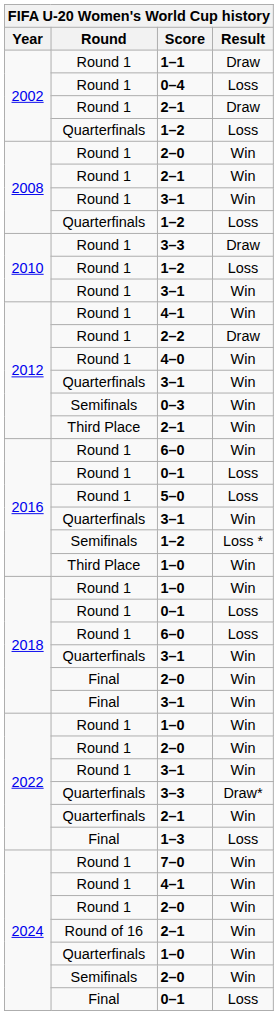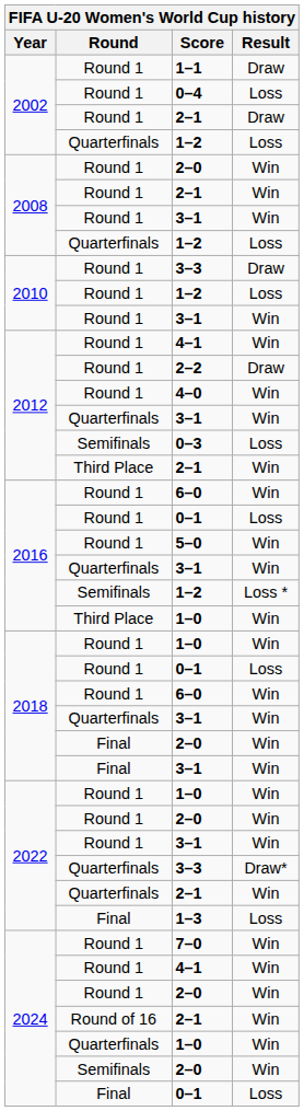 <table class="wikitable" style="text-align: center;font-size:95%;">
 <tr>
 <th colspan=4>FIFA U-20 Women's World Cup history</th>
 </tr>
 <tr>
 <th>Year</th>
 <th>Round</th>
 <th>Score</th>
 <th>Result</th>
 </tr>
 <tr>
 <td rowspan=4><a href='#'>2002</a></td>
 <td>Round 1</td>
 <td align="left"> <strong>1–1</strong> </td>
 <td>Draw</td>
 </tr>
 <tr>
 <td>Round 1</td>
 <td align="left"> <strong>0–4</strong> </td>
 <td>Loss</td>
 </tr>
 <tr>
 <td>Round 1</td>
 <td align="left"> <strong>2–1</strong> </td>
 <td>Draw</td>
 </tr>
 <tr>
 <td>Quarterfinals</td>
 <td align="left"> <strong>1–2</strong> </td>
 <td>Loss</td>
 </tr>
 <tr>
 <td rowspan=4><a href='#'>2008</a></td>
 <td>Round 1</td>
 <td align="left"> <strong>2–0</strong> </td>
 <td>Win</td>
 </tr>
 <tr>
 <td>Round 1</td>
 <td align="left"> <strong>2–1</strong> </td>
 <td>Win</td>
 </tr>
 <tr>
 <td>Round 1</td>
 <td align="left"> <strong>3–1</strong> </td>
 <td>Win</td>
 </tr>
 <tr>
 <td>Quarterfinals</td>
 <td align="left"> <strong>1–2</strong> </td>
 <td>Loss</td>
 </tr>
 <tr>
 <td rowspan=3><a href='#'>2010</a></td>
 <td>Round 1</td>
 <td align="left"> <strong>3–3</strong> </td>
 <td>Draw</td>
 </tr>
 <tr>
 <td>Round 1</td>
 <td align="left"> <strong>1–2</strong> </td>
 <td>Loss</td>
 </tr>
 <tr>
 <td>Round 1</td>
 <td align="left"> <strong>3–1</strong> </td>
 <td>Win</td>
 </tr>
 <tr>
 <td rowspan=6><a href='#'>2012</a></td>
 <td>Round 1</td>
 <td align="left"> <strong>4–1</strong> </td>
 <td>Win</td>
 </tr>
 <tr>
 <td>Round 1</td>
 <td align="left"> <strong>2–2</strong> </td>
 <td>Draw</td>
 </tr>
 <tr>
 <td>Round 1</td>
 <td align="left"> <strong>4–0</strong> </td>
 <td>Win</td>
 </tr>
 <tr>
 <td>Quarterfinals</td>
 <td align="left"> <strong>3–1</strong> </td>
 <td>Win</td>
 </tr>
 <tr>
 <td>Semifinals</td>
 <td align="left"> <strong>0–3</strong> </td>
-<td>Win</td>
+<td>Loss</td>
 </tr>
 <tr>
 <td>Third Place</td>
 <td align="left"> <strong>2–1</strong> </td>
 <td>Win</td>
 </tr>
 <tr>
 <td rowspan=6><a href='#'>2016</a></td>
 <td>Round 1</td>
 <td align="left"> <strong>6–0</strong> </td>
 <td>Win</td>
 </tr>
 <tr>
 <td>Round 1</td>
 <td align="left"> <strong>0–1</strong> </td>
 <td>Loss</td>
 </tr>
 <tr>
 <td>Round 1</td>
 <td align="left"> <strong>5–0</strong> </td>
-<td>Loss</td>
+<td>Win</td>
 </tr>
 <tr>
 <td>Quarterfinals</td>
 <td align="left"> <strong>3–1</strong> </td>
 <td>Win</td>
 </tr>
 <tr>
 <td>Semifinals</td>
 <td align="left"> <strong>1–2</strong> </td>
 <td>Loss *</td>
 </tr>
 <tr>
 <td>Third Place</td>
 <td align="left"> <strong>1–0</strong> </td>
 <td>Win</td>
 </tr>
 <tr>
 <td rowspan=6><a href='#'>2018</a></td>
 <td>Round 1</td>
 <td align="left"> <strong>1–0</strong> </td>
 <td>Win</td>
 </tr>
 <tr>
 <td>Round 1</td>
 <td align="left"> <strong>0–1</strong> </td>
 <td>Loss</td>
 </tr>
 <tr>
 <td>Round 1</td>
 <td align="left"> <strong>6–0</strong> </td>
-<td>Loss</td>
+<td>Win</td>
 </tr>
 <tr>
 <td>Quarterfinals</td>
 <td align="left"> <strong>3–1</strong> </td>
 <td>Win</td>
 </tr>
 <tr>
 <td>Final</td>
 <td align="left"> <strong>2–0</strong> </td>
 <td>Win</td>
 </tr>
 <tr>
 <td>Final</td>
 <td align="left"> <strong>3–1</strong> </td>
 <td>Win</td>
 </tr>
 <tr>
 <td rowspan=6><a href='#'>2022</a></td>
 <td>Round 1</td>
 <td align="left"> <strong>1–0</strong> </td>
 <td>Win</td>
 </tr>
 <tr>
 <td>Round 1</td>
 <td align="left"> <strong>2–0</strong> </td>
 <td>Win</td>
 </tr>
 <tr>
 <td>Round 1</td>
 <td align="left"> <strong>3–1</strong> </td>
 <td>Win</td>
 </tr>
 <tr>
 <td>Quarterfinals</td>
 <td align="left"> <strong>3–3</strong> </td>
 <td>Draw*</td>
 </tr>
 <tr>
 <td>Quarterfinals</td>
 <td align="left"> <strong>2–1</strong> </td>
 <td>Win</td>
 </tr>
 <tr>
 <td>Final</td>
 <td align="left"> <strong>1–3</strong> </td>
 <td>Loss</td>
 </tr>
 <tr>
 <td rowspan=7><a href='#'>2024</a></td>
 <td>Round 1</td>
 <td align="left"> <strong>7–0</strong> </td>
 <td>Win</td>
 </tr>
 <tr>
 <td>Round 1</td>
 <td align="left"> <strong>4–1</strong> </td>
 <td>Win</td>
 </tr>
 <tr>
 <td>Round 1</td>
 <td align="left"> <strong>2–0</strong> </td>
 <td>Win</td>
 </tr>
 <tr>
 <td>Round of 16</td>
 <td align="left"> <strong>2–1</strong> </td>
 <td>Win</td>
 </tr>
 <tr>
 <td>Quarterfinals</td>
 <td align="left"> <strong>1–0</strong> </td>
 <td>Win</td>
 </tr>
 <tr>
 <td>Semifinals</td>
 <td align="left"> <strong>2–0</strong> </td>
 <td>Win</td>
 </tr>
 <tr>
 <td>Final</td>
 <td align="left"> <strong>0–1</strong> </td>
 <td>Loss</td>
 </tr>
 </table>
